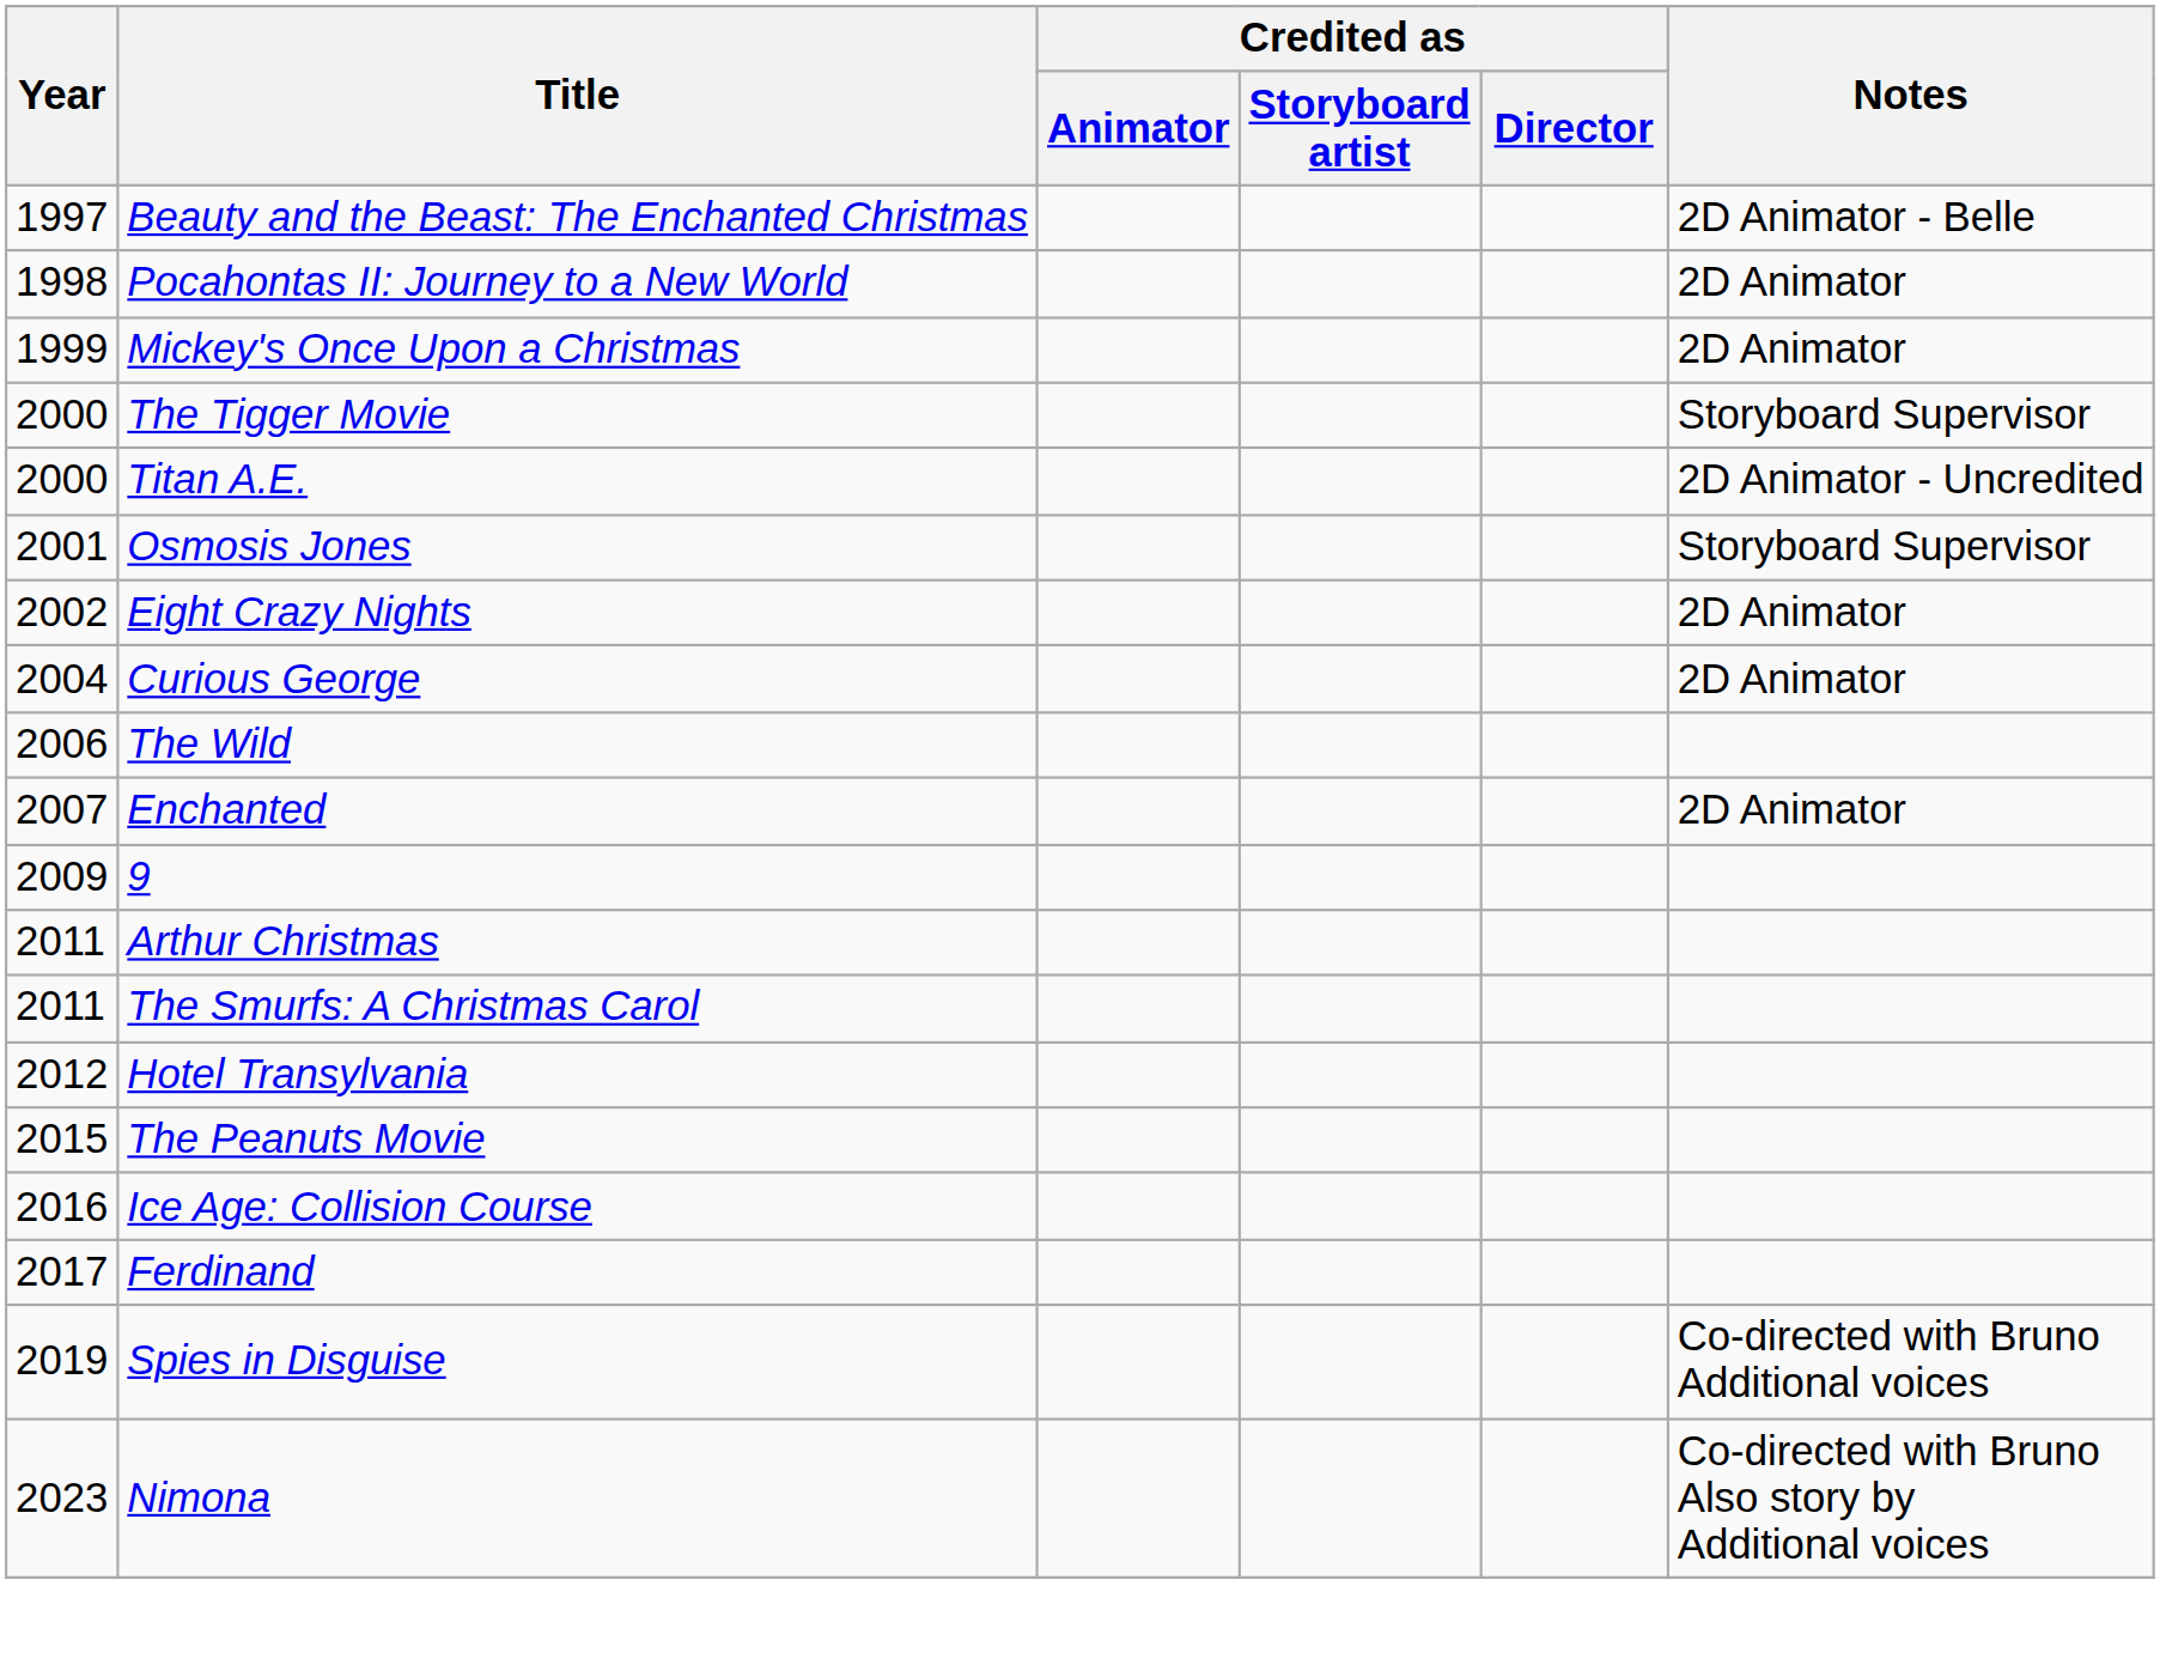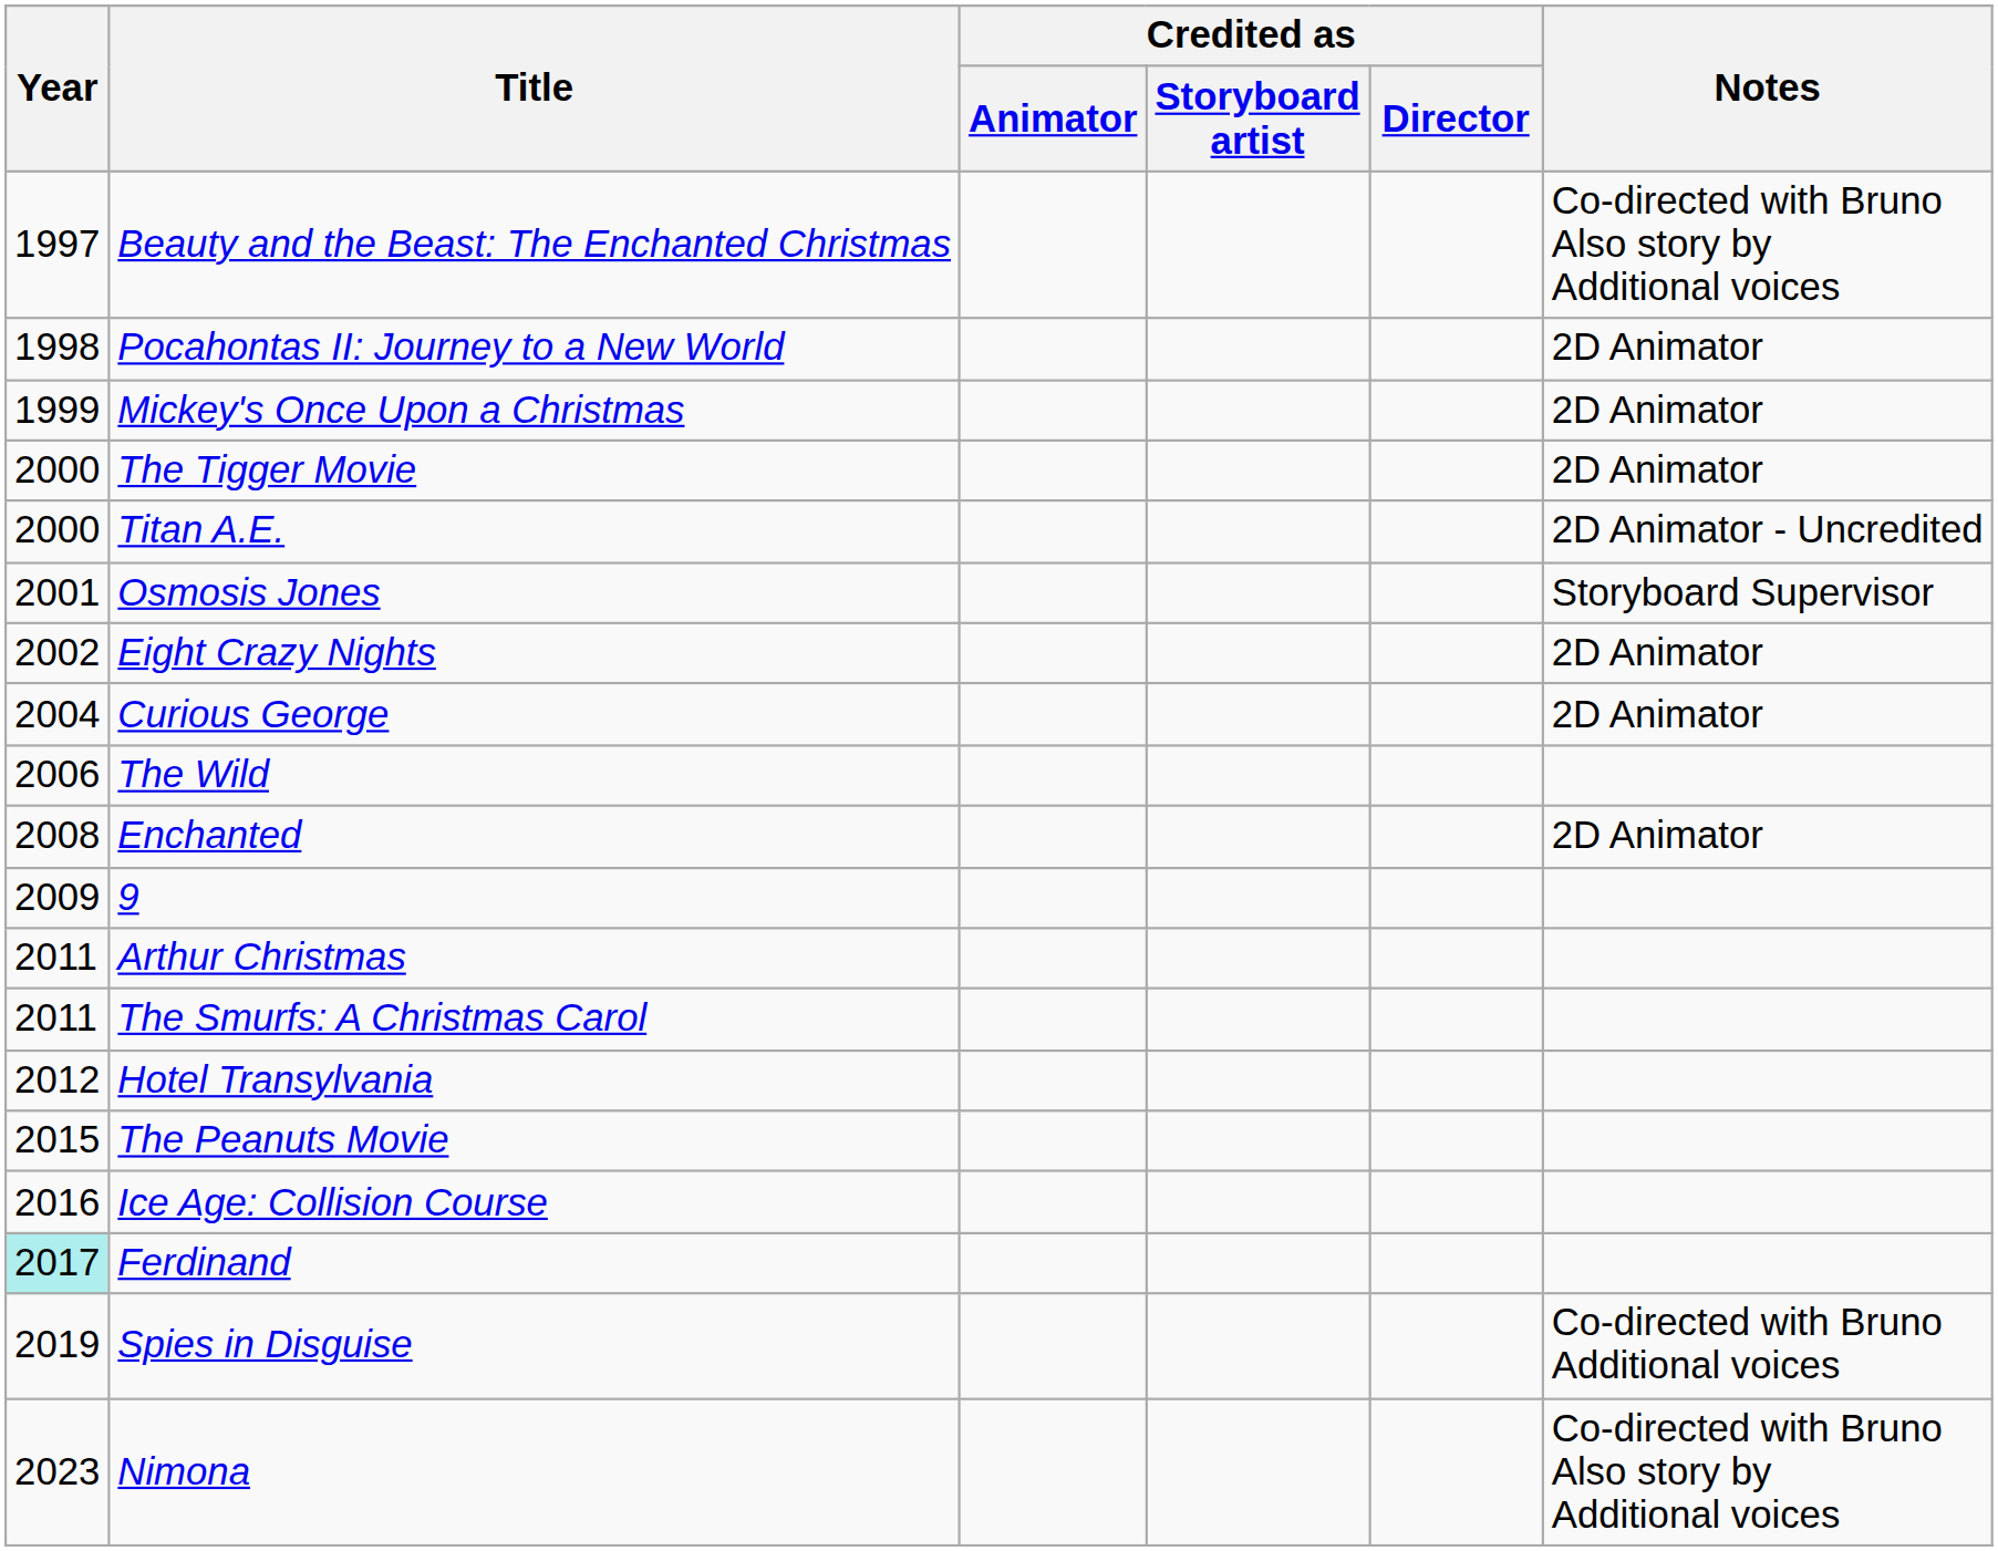 <table class="wikitable">
 <tr style="background:#ccc; text-align:center;">
 <th rowspan="2" style="width:33px;">Year</th>
 <th rowspan="2">Title</th>
 <th colspan="3">Credited as</th>
 <th rowspan="2">Notes</th>
 </tr>
 <tr>
 <th width="65"><a href='#'>Animator</a></th>
 <th width="65"><a href='#'>Storyboard artist</a></th>
 <th width="65"><a href='#'>Director</a></th>
 </tr>
 <tr>
 <td>1997</td>
 <td><em><a href='#'>Beauty and the Beast: The Enchanted Christmas</a></em></td>
 <td></td>
 <td></td>
 <td></td>
-<td>2D Animator - Belle</td>
+<td>Co-directed with Bruno<br>Also story by <br>Additional voices</td>
 </tr>
 <tr>
 <td>1998</td>
 <td><em><a href='#'>Pocahontas II: Journey to a New World</a></em></td>
 <td></td>
 <td></td>
 <td></td>
 <td>2D Animator</td>
 </tr>
 <tr>
 <td>1999</td>
 <td><em><a href='#'>Mickey's Once Upon a Christmas</a></em></td>
 <td></td>
 <td></td>
 <td></td>
 <td>2D Animator</td>
 </tr>
 <tr>
 <td>2000</td>
 <td><em><a href='#'>The Tigger Movie</a></em></td>
 <td></td>
 <td></td>
 <td></td>
-<td>Storyboard Supervisor</td>
+<td>2D Animator</td>
 </tr>
 <tr>
 <td>2000</td>
 <td><em><a href='#'>Titan A.E.</a></em></td>
 <td></td>
 <td></td>
 <td></td>
 <td>2D Animator - Uncredited</td>
 </tr>
 <tr>
 <td>2001</td>
 <td><em><a href='#'>Osmosis Jones</a></em></td>
 <td></td>
 <td></td>
 <td></td>
 <td>Storyboard Supervisor</td>
 </tr>
 <tr>
 <td>2002</td>
 <td><em><a href='#'>Eight Crazy Nights</a></em></td>
 <td></td>
 <td></td>
 <td></td>
 <td>2D Animator</td>
 </tr>
 <tr>
 <td>2004</td>
 <td><em><a href='#'>Curious George</a></em></td>
 <td></td>
 <td></td>
 <td></td>
 <td>2D Animator</td>
 </tr>
 <tr>
 <td>2006</td>
 <td><em><a href='#'>The Wild</a></em></td>
 <td></td>
 <td></td>
 <td></td>
 <td></td>
 </tr>
 <tr>
-<td>2007</td>
+<td>2008</td>
 <td><em><a href='#'>Enchanted</a></em></td>
 <td></td>
 <td></td>
 <td></td>
 <td>2D Animator</td>
 </tr>
 <tr>
 <td>2009</td>
 <td><em><a href='#'>9</a></em></td>
 <td></td>
 <td></td>
 <td></td>
 <td></td>
 </tr>
 <tr>
 <td>2011</td>
 <td><em><a href='#'>Arthur Christmas</a></em></td>
 <td></td>
 <td></td>
 <td></td>
 <td></td>
 </tr>
 <tr>
 <td>2011</td>
 <td><em><a href='#'>The Smurfs: A Christmas Carol</a></em></td>
 <td></td>
 <td></td>
 <td></td>
 <td></td>
 </tr>
 <tr>
 <td>2012</td>
 <td><em><a href='#'>Hotel Transylvania</a></em></td>
 <td></td>
 <td></td>
 <td></td>
 <td></td>
 </tr>
 <tr>
 <td>2015</td>
 <td><em><a href='#'>The Peanuts Movie</a></em></td>
 <td></td>
 <td></td>
 <td></td>
 <td></td>
 </tr>
 <tr>
 <td>2016</td>
 <td><em><a href='#'>Ice Age: Collision Course</a></em></td>
 <td></td>
 <td></td>
 <td></td>
 <td></td>
 </tr>
 <tr>
-<td>2017</td>
+<td style="background: paleturquoise;">2017</td>
 <td><em><a href='#'>Ferdinand</a></em></td>
 <td></td>
 <td></td>
 <td></td>
 <td></td>
 </tr>
 <tr>
 <td>2019</td>
 <td><em><a href='#'>Spies in Disguise</a></em></td>
 <td></td>
 <td></td>
 <td></td>
 <td>Co-directed with Bruno<br>Additional voices</td>
 </tr>
 <tr>
 <td>2023</td>
 <td><em><a href='#'>Nimona</a></em></td>
 <td></td>
 <td></td>
 <td></td>
 <td>Co-directed with Bruno<br>Also story by <br>Additional voices</td>
 </tr>
 <tr>
 </tr>
 </table>
